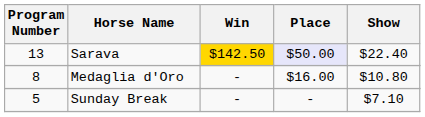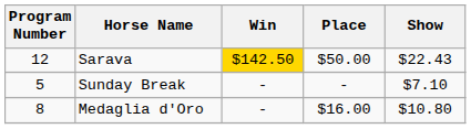 <table class="wikitable sortable" style="font-size:90%">
 <tr>
 <th width="48px">Program <br> Number</th>
 <th width="110px">Horse Name</th>
 <th width="58px">Win</th>
 <th width="58px">Place</th>
 <th width="58px">Show</th>
 </tr>
 <tr>
-<td align=center>13</td>
+<td align=center>12</td>
 <td>Sarava</td>
 <td align=center style="background: gold;">$142.50</td>
-<td align=center style="background: lavender;">$50.00</td>
-<td align=center>$22.40</td>
+<td align=center>$50.00</td>
+<td align=center>$22.43</td>
+</tr>
+<tr>
+</tr>
+<tr>
+<td align=center>5</td>
+<td>Sunday Break</td>
+<td align=center>-</td>
+<td align=center>-</td>
+<td align=center>$7.10</td>
 </tr>
 <tr>
 </tr>
 <tr>
 <td align=center>8</td>
 <td>Medaglia d'Oro</td>
 <td align=center>-</td>
 <td align=center>$16.00</td>
 <td align=center>$10.80</td>
 </tr>
 <tr>
 </tr>
-<tr>
-<td align=center>5</td>
-<td>Sunday Break</td>
-<td align=center>-</td>
-<td align=center>-</td>
-<td align=center>$7.10</td>
-</tr>
-<tr>
-</tr>
 </table>
